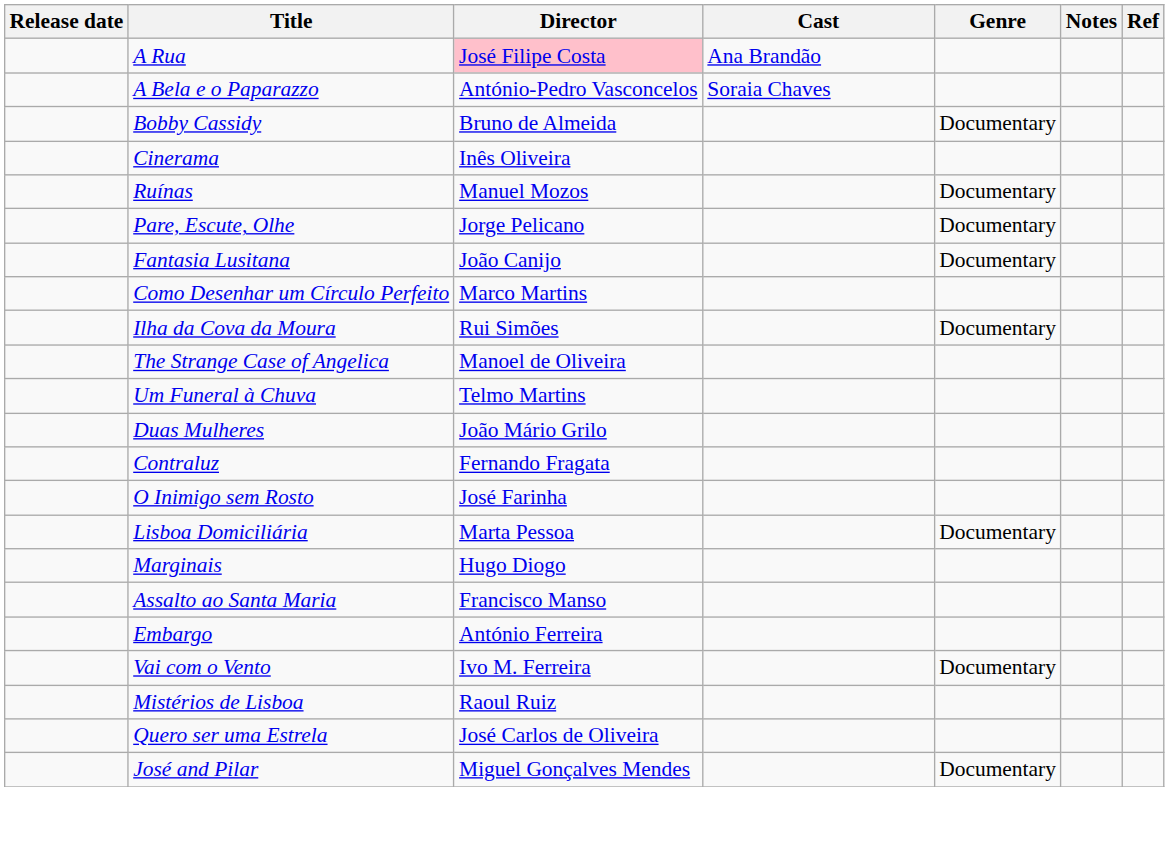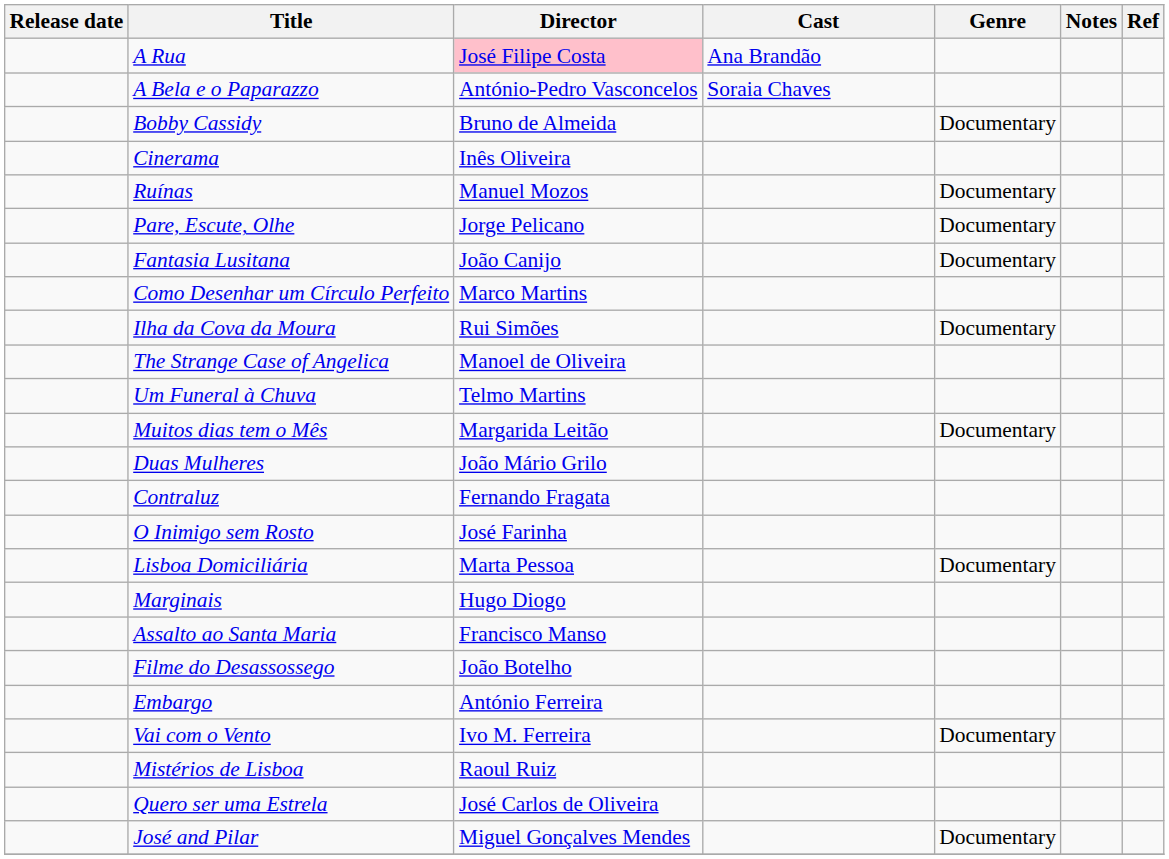 <table class="wikitable sortable">
 <tr>
 <th>Release date</th>
 <th>Title</th>
 <th>Director</th>
 <th style="width:20%;">Cast</th>
 <th>Genre</th>
 <th>Notes</th>
 <th>Ref</th>
 </tr>
 <tr>
 <td></td>
 <td><em><a href='#'>A Rua</a></em></td>
 <td style="background: pink;"><a href='#'>José Filipe Costa</a></td>
 <td><a href='#'>Ana Brandão</a></td>
 <td></td>
 <td></td>
 <td></td>
 </tr>
 <tr>
 <td></td>
 <td><em><a href='#'>A Bela e o Paparazzo</a></em></td>
 <td><a href='#'>António-Pedro Vasconcelos</a></td>
 <td><a href='#'>Soraia Chaves</a></td>
 <td></td>
 <td></td>
 <td></td>
 </tr>
 <tr>
 <td></td>
 <td><em><a href='#'>Bobby Cassidy</a></em></td>
 <td><a href='#'>Bruno de Almeida</a></td>
 <td></td>
 <td>Documentary</td>
 <td></td>
 <td></td>
 </tr>
 <tr>
 <td></td>
 <td><em><a href='#'>Cinerama</a></em></td>
 <td><a href='#'>Inês Oliveira</a></td>
 <td></td>
 <td></td>
 <td></td>
 <td></td>
 </tr>
 <tr>
 <td></td>
 <td><em><a href='#'>Ruínas</a></em></td>
 <td><a href='#'>Manuel Mozos</a></td>
 <td></td>
 <td>Documentary</td>
 <td></td>
 <td></td>
 </tr>
 <tr>
 <td></td>
 <td><em><a href='#'>Pare, Escute, Olhe</a></em></td>
 <td><a href='#'>Jorge Pelicano</a></td>
 <td></td>
 <td>Documentary</td>
 <td></td>
 <td></td>
 </tr>
 <tr>
 <td></td>
 <td><em><a href='#'>Fantasia Lusitana</a></em></td>
 <td><a href='#'>João Canijo</a></td>
 <td></td>
 <td>Documentary</td>
 <td></td>
 <td></td>
 </tr>
 <tr>
 <td></td>
 <td><em><a href='#'>Como Desenhar um Círculo Perfeito</a></em></td>
 <td><a href='#'>Marco Martins</a></td>
 <td></td>
 <td></td>
 <td></td>
 <td></td>
 </tr>
 <tr>
 <td></td>
 <td><em><a href='#'>Ilha da Cova da Moura</a></em></td>
 <td><a href='#'>Rui Simões</a></td>
 <td></td>
 <td>Documentary</td>
 <td></td>
 <td></td>
 </tr>
 <tr>
 <td></td>
 <td><em><a href='#'>The Strange Case of Angelica</a></em></td>
 <td><a href='#'>Manoel de Oliveira</a></td>
 <td></td>
 <td></td>
 <td></td>
 <td></td>
 </tr>
 <tr>
 <td></td>
 <td><em><a href='#'>Um Funeral à Chuva</a></em></td>
 <td><a href='#'>Telmo Martins</a></td>
 <td></td>
 <td></td>
 <td></td>
 <td></td>
 </tr>
 <tr>
 <td></td>
+<td><em><a href='#'>Muitos dias tem o Mês</a></em></td>
+<td><a href='#'>Margarida Leitão</a></td>
+<td></td>
+<td>Documentary</td>
+<td></td>
+<td></td>
+</tr>
+<tr>
+<td></td>
 <td><em><a href='#'>Duas Mulheres</a></em></td>
 <td><a href='#'>João Mário Grilo</a></td>
 <td></td>
 <td></td>
 <td></td>
 <td></td>
 </tr>
 <tr>
 <td></td>
 <td><em><a href='#'>Contraluz</a></em></td>
 <td><a href='#'>Fernando Fragata</a></td>
 <td></td>
 <td></td>
 <td></td>
 <td></td>
 </tr>
 <tr>
 <td></td>
 <td><em><a href='#'>O Inimigo sem Rosto</a></em></td>
 <td><a href='#'>José Farinha</a></td>
 <td></td>
 <td></td>
 <td></td>
 <td></td>
 </tr>
 <tr>
 <td></td>
 <td><em><a href='#'>Lisboa Domiciliária</a></em></td>
 <td><a href='#'>Marta Pessoa</a></td>
 <td></td>
 <td>Documentary</td>
 <td></td>
 <td></td>
 </tr>
 <tr>
 <td></td>
 <td><em><a href='#'>Marginais</a></em></td>
 <td><a href='#'>Hugo Diogo</a></td>
 <td></td>
 <td></td>
 <td></td>
 <td></td>
 </tr>
 <tr>
 <td></td>
 <td><em><a href='#'>Assalto ao Santa Maria</a></em></td>
 <td><a href='#'>Francisco Manso</a></td>
 <td></td>
 <td></td>
 <td></td>
 <td></td>
 </tr>
 <tr>
 <td></td>
+<td><em><a href='#'>Filme do Desassossego</a></em></td>
+<td><a href='#'>João Botelho</a></td>
+<td></td>
+<td></td>
+<td></td>
+<td></td>
+</tr>
+<tr>
+<td></td>
 <td><em><a href='#'>Embargo</a></em></td>
 <td><a href='#'>António Ferreira</a></td>
 <td></td>
 <td></td>
 <td></td>
 <td></td>
 </tr>
 <tr>
 <td></td>
 <td><em><a href='#'>Vai com o Vento</a></em></td>
 <td><a href='#'>Ivo M. Ferreira</a></td>
 <td></td>
 <td>Documentary</td>
 <td></td>
 <td></td>
 </tr>
 <tr>
 <td></td>
 <td><em><a href='#'>Mistérios de Lisboa</a></em></td>
 <td><a href='#'>Raoul Ruiz</a></td>
 <td></td>
 <td></td>
 <td></td>
 <td></td>
 </tr>
 <tr>
 <td></td>
 <td><em><a href='#'>Quero ser uma Estrela</a></em></td>
 <td><a href='#'>José Carlos de Oliveira</a></td>
 <td></td>
 <td></td>
 <td></td>
 <td></td>
 </tr>
 <tr>
 <td></td>
 <td><em><a href='#'>José and Pilar</a></em></td>
 <td><a href='#'>Miguel Gonçalves Mendes</a></td>
 <td></td>
 <td>Documentary</td>
 <td></td>
 <td></td>
 </tr>
 <tr>
 </tr>
 </table>
